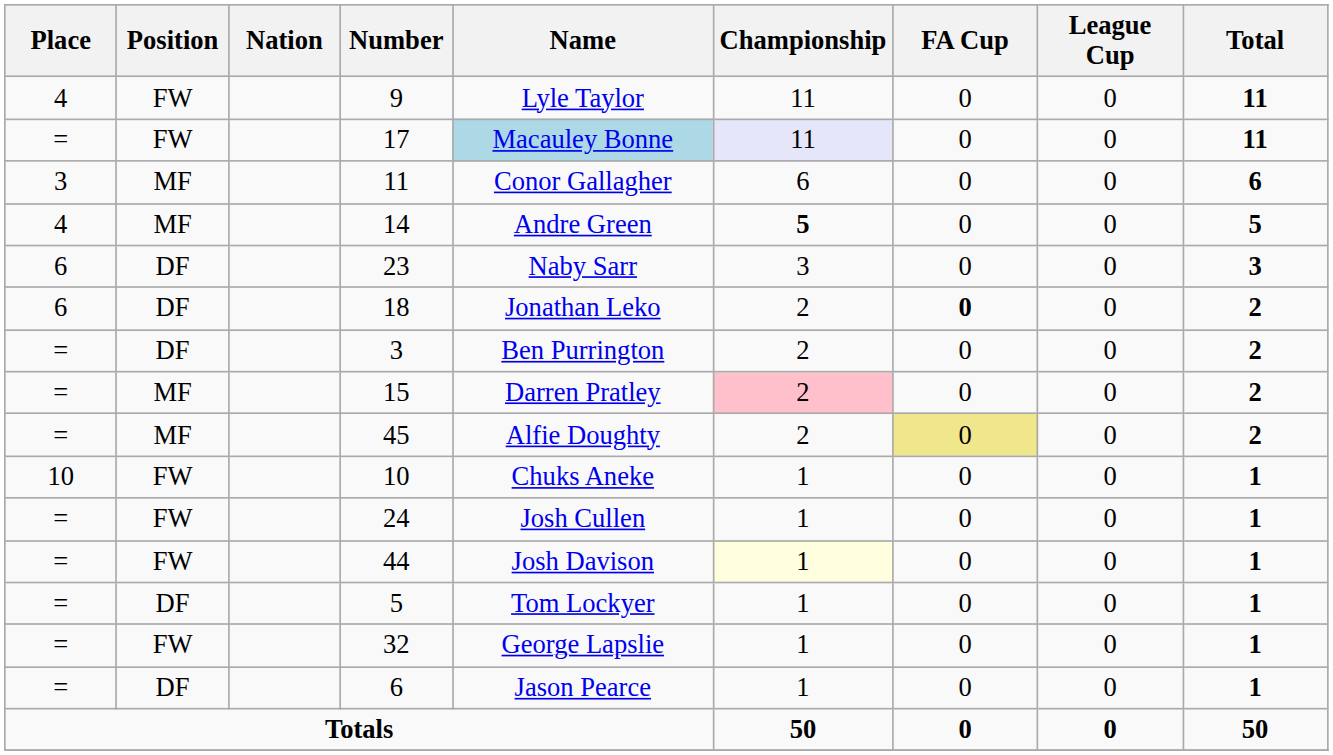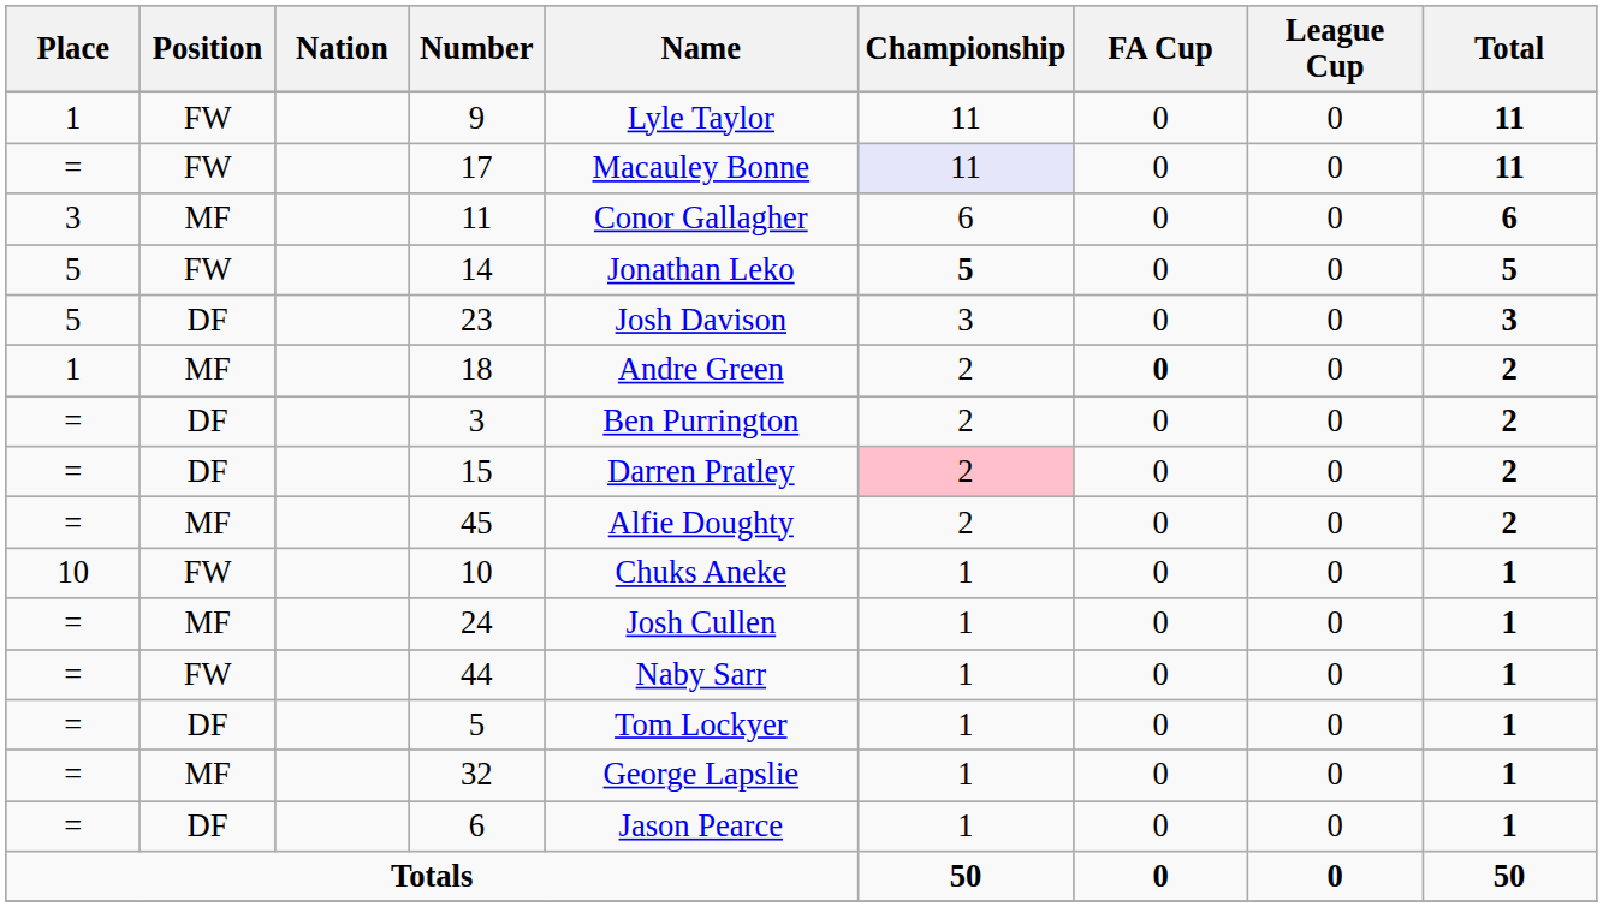 <table class="wikitable" style="font-size: 100%; text-align: center;">
 <tr>
 <th width=60>Place</th>
 <th width=60>Position</th>
 <th width=60>Nation</th>
 <th width=60>Number</th>
 <th width=150>Name</th>
 <th width=80>Championship</th>
 <th width=80>FA Cup</th>
 <th width=80>League Cup</th>
 <th width=80>Total</th>
 </tr>
 <tr>
-<td>4</td>
+<td>1</td>
 <td>FW</td>
 <td></td>
 <td>9</td>
 <td><a href='#'>Lyle Taylor</a></td>
 <td>11</td>
 <td>0</td>
 <td>0</td>
 <td><strong>11</strong></td>
 </tr>
 <tr>
 <td>=</td>
 <td>FW</td>
 <td></td>
 <td>17</td>
-<td style="background: lightblue;"><a href='#'>Macauley Bonne</a></td>
+<td><a href='#'>Macauley Bonne</a></td>
 <td style="background: lavender;">11</td>
 <td>0</td>
 <td>0</td>
 <td><strong>11</strong></td>
 </tr>
 <tr>
 <td>3</td>
 <td>MF</td>
 <td></td>
 <td>11</td>
 <td><a href='#'>Conor Gallagher</a></td>
 <td>6</td>
 <td>0</td>
 <td>0</td>
 <td><strong>6</strong></td>
 </tr>
 <tr>
-<td>4</td>
-<td>MF</td>
+<td>5</td>
+<td>FW</td>
 <td></td>
 <td>14</td>
-<td><a href='#'>Andre Green</a></td>
+<td><a href='#'>Jonathan Leko</a></td>
 <td><strong>5</strong></td>
 <td>0</td>
 <td>0</td>
 <td><strong>5</strong></td>
 </tr>
 <tr>
-<td>6</td>
+<td>5</td>
 <td>DF</td>
 <td></td>
 <td>23</td>
-<td><a href='#'>Naby Sarr</a></td>
+<td><a href='#'>Josh Davison</a></td>
 <td>3</td>
 <td>0</td>
 <td>0</td>
 <td><strong>3</strong></td>
 </tr>
 <tr>
-<td>6</td>
-<td>DF</td>
+<td>1</td>
+<td>MF</td>
 <td></td>
 <td>18</td>
-<td><a href='#'>Jonathan Leko</a></td>
+<td><a href='#'>Andre Green</a></td>
 <td>2</td>
 <td><strong>0</strong></td>
 <td>0</td>
 <td><strong>2</strong></td>
 </tr>
 <tr>
 <td>=</td>
 <td>DF</td>
 <td></td>
 <td>3</td>
 <td><a href='#'>Ben Purrington</a></td>
 <td>2</td>
 <td>0</td>
 <td>0</td>
 <td><strong>2</strong></td>
 </tr>
 <tr>
 <td>=</td>
-<td>MF</td>
+<td>DF</td>
 <td></td>
 <td>15</td>
 <td><a href='#'>Darren Pratley</a></td>
 <td style="background: pink;">2</td>
 <td>0</td>
 <td>0</td>
 <td><strong>2</strong></td>
 </tr>
 <tr>
 <td>=</td>
 <td>MF</td>
 <td></td>
 <td>45</td>
 <td><a href='#'>Alfie Doughty</a></td>
 <td>2</td>
-<td style="background: khaki;">0</td>
+<td>0</td>
 <td>0</td>
 <td><strong>2</strong></td>
 </tr>
 <tr>
 <td>10</td>
 <td>FW</td>
 <td></td>
 <td>10</td>
 <td><a href='#'>Chuks Aneke</a></td>
 <td>1</td>
 <td>0</td>
 <td>0</td>
 <td><strong>1</strong></td>
 </tr>
 <tr>
 <td>=</td>
-<td>FW</td>
+<td>MF</td>
 <td></td>
 <td>24</td>
 <td><a href='#'>Josh Cullen</a></td>
 <td>1</td>
 <td>0</td>
 <td>0</td>
 <td><strong>1</strong></td>
 </tr>
 <tr>
 <td>=</td>
 <td>FW</td>
 <td></td>
 <td>44</td>
-<td><a href='#'>Josh Davison</a></td>
-<td style="background: lightyellow;">1</td>
+<td><a href='#'>Naby Sarr</a></td>
+<td>1</td>
 <td>0</td>
 <td>0</td>
 <td><strong>1</strong></td>
 </tr>
 <tr>
 <td>=</td>
 <td>DF</td>
 <td></td>
 <td>5</td>
 <td><a href='#'>Tom Lockyer</a></td>
 <td>1</td>
 <td>0</td>
 <td>0</td>
 <td><strong>1</strong></td>
 </tr>
 <tr>
 <td>=</td>
-<td>FW</td>
+<td>MF</td>
 <td></td>
 <td>32</td>
 <td><a href='#'>George Lapslie</a></td>
 <td>1</td>
 <td>0</td>
 <td>0</td>
 <td><strong>1</strong></td>
 </tr>
 <tr>
 <td>=</td>
 <td>DF</td>
 <td></td>
 <td>6</td>
 <td><a href='#'>Jason Pearce</a></td>
 <td>1</td>
 <td>0</td>
 <td>0</td>
 <td><strong>1</strong></td>
 </tr>
 <tr>
 <td colspan="5"><strong>Totals</strong></td>
 <td><strong>50</strong></td>
 <td><strong>0</strong></td>
 <td><strong>0</strong></td>
 <td><strong>50</strong></td>
 </tr>
 <tr>
 </tr>
 </table>
